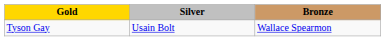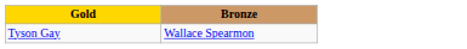 <table class="wikitable" style="text-align:left">
 <tr align="center">
 <td width=200 bgcolor=gold><strong>Gold</strong></td>
-<td width=200 bgcolor=silver><strong>Silver</strong></td>
 <td width=200 bgcolor=CC9966><strong>Bronze</strong></td>
 </tr>
 <tr>
 <td><a href='#'>Tyson Gay</a><br><em></em></td>
-<td><a href='#'>Usain Bolt</a><br><em></em></td>
 <td><a href='#'>Wallace Spearmon</a><br><em></em></td>
 </tr>
 </table>
